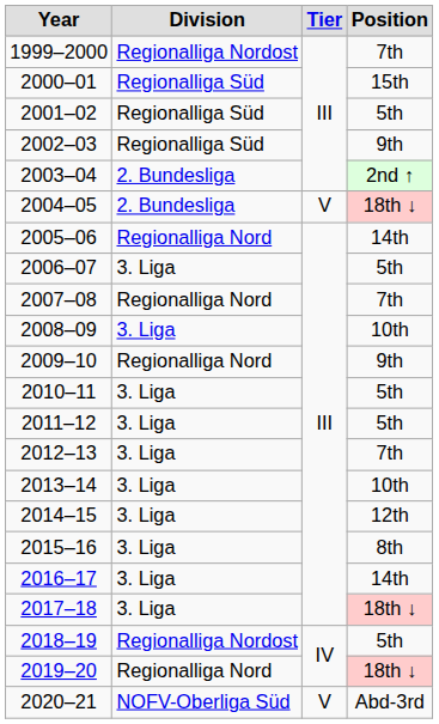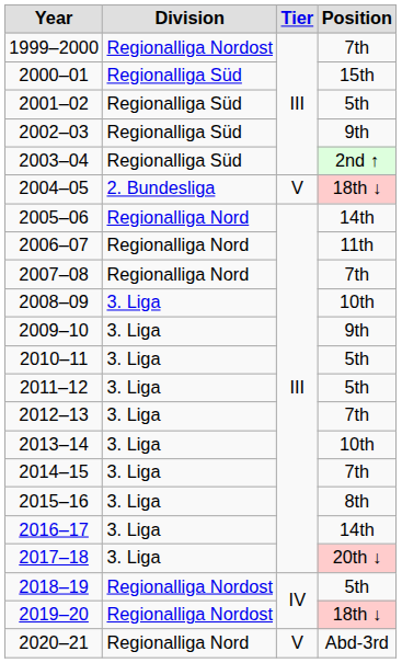 <table class="wikitable">
 <tr style="text-align:center; background:#dfdfdf;">
 <td><strong>Year</strong></td>
 <td><strong>Division</strong></td>
 <td><strong><a href='#'>Tier</a></strong></td>
 <td><strong>Position</strong></td>
 </tr>
 <tr style="text-align:center;">
 <td>1999–2000</td>
 <td style="text-align:left;"><a href='#'>Regionalliga Nordost</a></td>
 <td rowspan=5>III</td>
 <td>7th</td>
 </tr>
 <tr style="text-align:center;">
 <td>2000–01</td>
 <td style="text-align:left;"><a href='#'>Regionalliga Süd</a></td>
 <td>15th</td>
 </tr>
 <tr style="text-align:center;">
 <td>2001–02</td>
 <td style="text-align:left;">Regionalliga Süd</td>
 <td>5th</td>
 </tr>
 <tr style="text-align:center;">
 <td>2002–03</td>
 <td style="text-align:left;">Regionalliga Süd</td>
 <td>9th</td>
 </tr>
 <tr style="text-align:center;">
 <td>2003–04</td>
-<td style="text-align:left;"><a href='#'>2. Bundesliga</a></td>
+<td style="text-align:left;">Regionalliga Süd</td>
 <td style="background:#dfd;">2nd ↑</td>
 </tr>
 <tr style="text-align:center;">
 <td>2004–05</td>
 <td style="text-align:left;"><a href='#'>2. Bundesliga</a></td>
 <td>V</td>
 <td style="background:#fcc;">18th ↓</td>
 </tr>
 <tr style="text-align:center;">
 <td>2005–06</td>
 <td style="text-align:left;"><a href='#'>Regionalliga Nord</a></td>
 <td rowspan=13>III</td>
 <td>14th</td>
 </tr>
 <tr style="text-align:center;">
 <td>2006–07</td>
-<td style="text-align:left;">3. Liga</td>
-<td>5th</td>
+<td style="text-align:left;">Regionalliga Nord</td>
+<td>11th</td>
 </tr>
 <tr style="text-align:center;">
 <td>2007–08</td>
 <td style="text-align:left;">Regionalliga Nord</td>
 <td>7th</td>
 </tr>
 <tr style="text-align:center;">
 <td>2008–09</td>
 <td style="text-align:left;"><a href='#'>3. Liga</a></td>
 <td>10th</td>
 </tr>
 <tr style="text-align:center;">
 <td>2009–10</td>
-<td style="text-align:left;">Regionalliga Nord</td>
+<td style="text-align:left;">3. Liga</td>
 <td>9th</td>
 </tr>
 <tr style="text-align:center;">
 <td>2010–11</td>
 <td style="text-align:left;">3. Liga</td>
 <td>5th</td>
 </tr>
 <tr style="text-align:center;">
 <td>2011–12</td>
 <td style="text-align:left;">3. Liga</td>
 <td>5th</td>
 </tr>
 <tr style="text-align:center;">
 <td>2012–13</td>
 <td style="text-align:left;">3. Liga</td>
 <td>7th</td>
 </tr>
 <tr style="text-align:center;">
 <td>2013–14</td>
 <td style="text-align:left;">3. Liga</td>
 <td>10th</td>
 </tr>
 <tr style="text-align:center;">
 <td>2014–15</td>
 <td style="text-align:left;">3. Liga</td>
-<td>12th</td>
+<td>7th</td>
 </tr>
 <tr style="text-align:center;">
 <td>2015–16</td>
 <td style="text-align:left;">3. Liga</td>
 <td>8th</td>
 </tr>
 <tr style="text-align:center;">
 <td><a href='#'>2016–17</a></td>
 <td style="text-align:left;">3. Liga</td>
 <td>14th</td>
 </tr>
 <tr style="text-align:center;">
 <td><a href='#'>2017–18</a></td>
 <td style="text-align:left;">3. Liga</td>
-<td style="background:#fcc;">18th ↓</td>
+<td style="background:#fcc;">20th ↓</td>
 </tr>
 <tr style="text-align:center;">
 <td><a href='#'>2018–19</a></td>
 <td style="text-align:left;"><a href='#'>Regionalliga Nordost</a></td>
 <td rowspan=2>IV</td>
 <td>5th</td>
 </tr>
 <tr style="text-align:center;">
 <td><a href='#'>2019–20</a></td>
-<td style="text-align:left;">Regionalliga Nord</td>
+<td style="text-align:left;"><a href='#'>Regionalliga Nordost</a></td>
 <td style="background:#fcc;">18th ↓</td>
 </tr>
 <tr style="text-align:center;">
 <td>2020–21</td>
-<td style="text-align:left;"><a href='#'>NOFV-Oberliga Süd</a></td>
+<td style="text-align:left;">Regionalliga Nord</td>
 <td>V</td>
 <td>Abd-3rd</td>
 </tr>
 </table>
